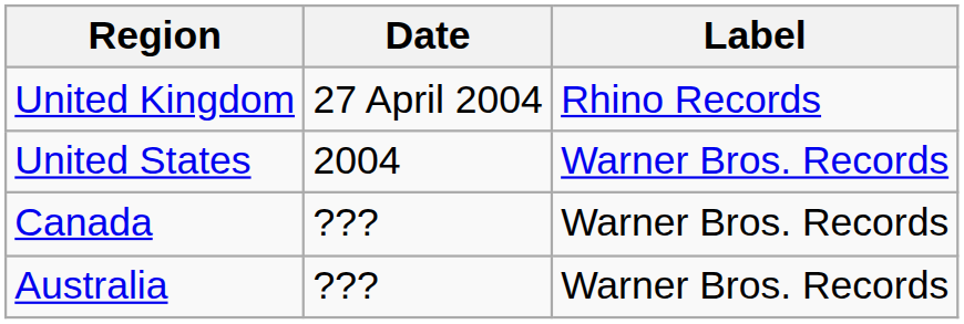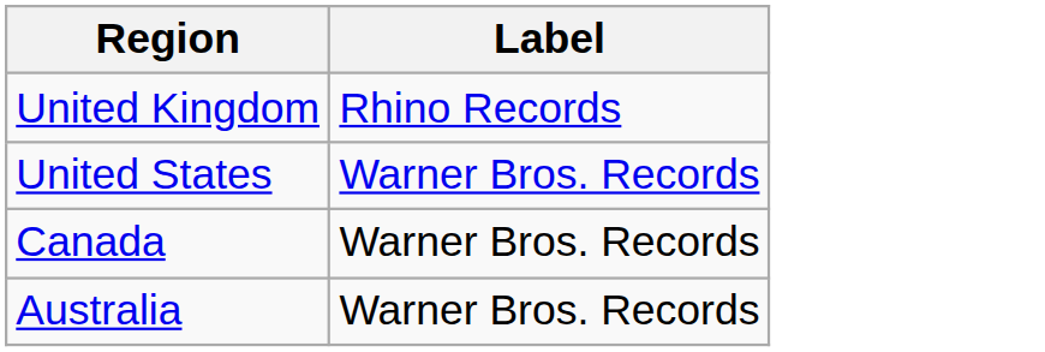 <table class="wikitable">
 <tr>
 <th>Region</th>
-<th>Date</th>
 <th>Label</th>
 </tr>
 <tr>
 <td><a href='#'>United Kingdom</a></td>
-<td>27 April 2004</td>
 <td><a href='#'>Rhino Records</a></td>
 </tr>
 <tr>
 <td><a href='#'>United States</a></td>
-<td>2004</td>
 <td><a href='#'>Warner Bros. Records</a></td>
 </tr>
 <tr>
 <td><a href='#'>Canada</a></td>
-<td>???</td>
 <td>Warner Bros. Records</td>
 </tr>
 <tr>
 <td><a href='#'>Australia</a></td>
-<td>???</td>
 <td>Warner Bros. Records</td>
 </tr>
 </table>
